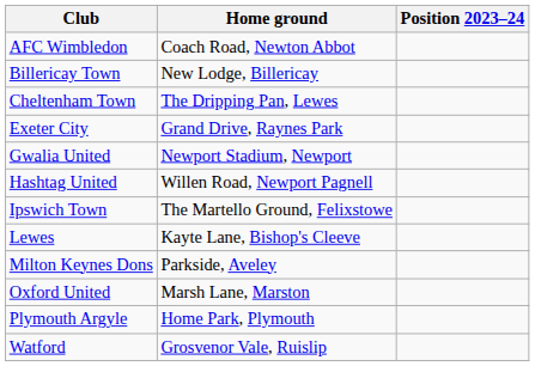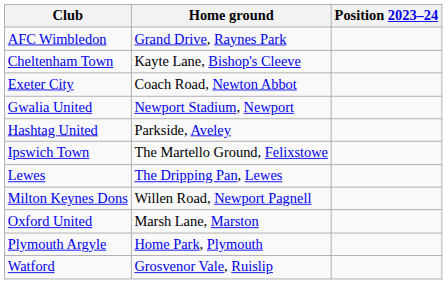 <table class="wikitable sortable" style="text-align:center;">
 <tr>
 <th>Club</th>
 <th>Home ground</th>
 <th>Position <a href='#'>2023–24</a></th>
 </tr>
 <tr>
 <td style="text-align:left;"><a href='#'>AFC Wimbledon</a></td>
-<td style="text-align:left;">Coach Road, <a href='#'>Newton Abbot</a></td>
-<td></td>
-</tr>
-<tr>
-<td style="text-align:left;"><a href='#'>Billericay Town</a></td>
-<td style="text-align:left;">New Lodge, <a href='#'>Billericay</a></td>
+<td style="text-align:left;"><a href='#'>Grand Drive</a>, <a href='#'>Raynes Park</a></td>
 <td></td>
 </tr>
 <tr>
 <td style="text-align:left;"><a href='#'>Cheltenham Town</a></td>
-<td style="text-align:left;"><a href='#'>The Dripping Pan</a>, <a href='#'>Lewes</a></td>
+<td style="text-align:left;">Kayte Lane, <a href='#'>Bishop's Cleeve</a></td>
 <td></td>
 </tr>
 <tr>
 <td style="text-align:left;"><a href='#'>Exeter City</a></td>
-<td style="text-align:left;"><a href='#'>Grand Drive</a>, <a href='#'>Raynes Park</a></td>
+<td style="text-align:left;">Coach Road, <a href='#'>Newton Abbot</a></td>
 <td></td>
 </tr>
 <tr>
 <td style="text-align:left;"><a href='#'>Gwalia United</a></td>
 <td style="text-align:left;"><a href='#'>Newport Stadium</a>, <a href='#'>Newport</a></td>
 <td></td>
 </tr>
 <tr>
 <td style="text-align:left;"><a href='#'>Hashtag United</a></td>
-<td style="text-align:left;">Willen Road, <a href='#'>Newport Pagnell</a></td>
+<td style="text-align:left;">Parkside, <a href='#'>Aveley</a></td>
 <td></td>
 </tr>
 <tr>
 <td style="text-align:left;"><a href='#'>Ipswich Town</a></td>
 <td style="text-align:left;">The Martello Ground, <a href='#'>Felixstowe</a></td>
 <td></td>
 </tr>
 <tr>
 <td style="text-align:left;"><a href='#'>Lewes</a></td>
-<td style="text-align:left;">Kayte Lane, <a href='#'>Bishop's Cleeve</a></td>
+<td style="text-align:left;"><a href='#'>The Dripping Pan</a>, <a href='#'>Lewes</a></td>
 <td></td>
 </tr>
 <tr>
 <td style="text-align:left;"><a href='#'>Milton Keynes Dons</a></td>
-<td style="text-align:left;">Parkside, <a href='#'>Aveley</a></td>
+<td style="text-align:left;">Willen Road, <a href='#'>Newport Pagnell</a></td>
 <td></td>
 </tr>
 <tr>
 <td style="text-align:left;"><a href='#'>Oxford United</a></td>
 <td style="text-align:left;">Marsh Lane, <a href='#'>Marston</a></td>
 <td></td>
 </tr>
 <tr>
 <td style="text-align:left;"><a href='#'>Plymouth Argyle</a></td>
 <td style="text-align:left;"><a href='#'>Home Park</a>, <a href='#'>Plymouth</a></td>
 <td></td>
 </tr>
 <tr>
 <td style="text-align:left;"><a href='#'>Watford</a></td>
 <td style="text-align:left;"><a href='#'>Grosvenor Vale</a>, <a href='#'>Ruislip</a></td>
 <td></td>
 </tr>
 </table>
